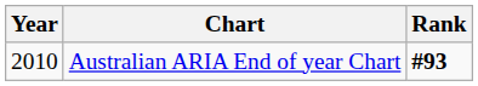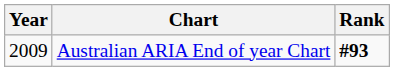 <table class="wikitable">
 <tr>
 <th>Year</th>
 <th>Chart</th>
 <th>Rank</th>
 </tr>
 <tr>
-<td>2010</td>
+<td>2009</td>
 <td><a href='#'>Australian ARIA End of year Chart</a></td>
 <td><strong>#93</strong></td>
 </tr>
 </table>
